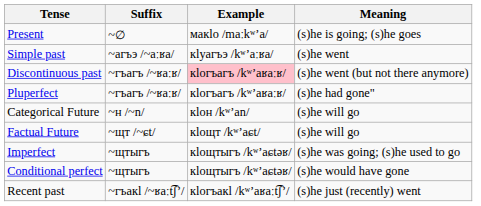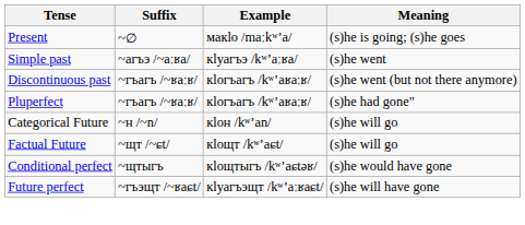 <table class="wikitable">
 <tr>
 <th>Tense</th>
 <th>Suffix</th>
 <th>Example</th>
 <th>Meaning</th>
 </tr>
 <tr>
 <td><a href='#'>Present</a></td>
 <td>~∅</td>
 <td>макӏо /maːkʷʼa/</td>
 <td>(s)he is going; (s)he goes</td>
 </tr>
 <tr>
 <td><a href='#'>Simple past</a></td>
 <td>~агъэ /~aːʁa/</td>
 <td>кӏуагъэ /kʷʼaːʁa/</td>
 <td>(s)he went</td>
 </tr>
 <tr>
 <td><a href='#'>Discontinuous past</a></td>
 <td>~гъагъ /~ʁaːʁ/</td>
-<td style="background: pink;">кӏогъагъ /kʷʼaʁaːʁ/</td>
+<td>кӏогъагъ /kʷʼaʁaːʁ/</td>
 <td>(s)he went (but not there anymore)</td>
 </tr>
 <tr>
 <td><a href='#'>Pluperfect</a></td>
 <td>~гъагъ /~ʁaːʁ/</td>
 <td>кӏогъагъ /kʷʼaʁaːʁ/</td>
 <td>(s)he had gone"</td>
 </tr>
 <tr>
 <td>Categorical Future</td>
 <td>~н /~n/</td>
 <td>кӏон /kʷʼan/</td>
 <td>(s)he will go</td>
 </tr>
 <tr>
 <td><a href='#'>Factual Future</a></td>
 <td>~щт /~ɕt/</td>
 <td>кӏощт /kʷʼaɕt/</td>
 <td>(s)he will go</td>
 </tr>
 <tr>
-<td><a href='#'>Imperfect</a></td>
-<td>~щтыгъ</td>
-<td>кӏощтыгъ /kʷʼaɕtəʁ/</td>
-<td>(s)he was going; (s)he used to go</td>
-</tr>
-<tr>
 <td><a href='#'>Conditional perfect</a></td>
 <td>~щтыгъ</td>
 <td>кӏощтыгъ /kʷʼaɕtəʁ/</td>
 <td>(s)he would have gone</td>
 </tr>
 <tr>
-<td>Recent past</td>
-<td>~гъакӏ /~ʁaːt͡ʃʼ/</td>
-<td>кӏогъакӏ /kʷʼaʁaːt͡ʃʼ/</td>
-<td>(s)he just (recently) went</td>
+<td><a href='#'>Future perfect</a></td>
+<td>~гъэщт /~ʁaɕt/</td>
+<td>кӏуагъэщт /kʷʼaːʁaɕt/</td>
+<td>(s)he will have gone</td>
 </tr>
 </table>
